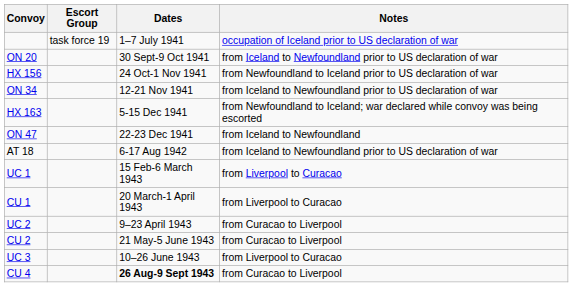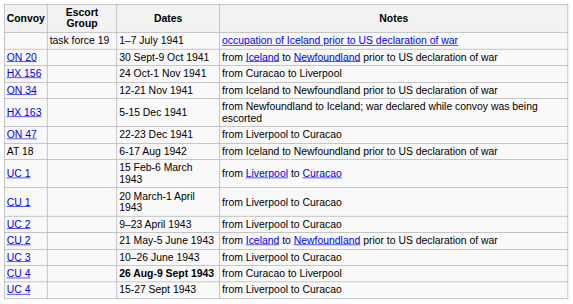 <table class="wikitable">
 <tr>
 <th>Convoy</th>
 <th>Escort Group</th>
 <th>Dates</th>
 <th>Notes</th>
 </tr>
 <tr>
 <td></td>
 <td>task force 19</td>
 <td>1–7 July 1941</td>
 <td><a href='#'>occupation of Iceland prior to US declaration of war</a></td>
 </tr>
 <tr>
 <td><a href='#'>ON 20</a></td>
 <td></td>
 <td>30 Sept-9 Oct 1941</td>
 <td>from <a href='#'>Iceland</a> to <a href='#'>Newfoundland</a> prior to US declaration of war</td>
 </tr>
 <tr>
 <td><a href='#'>HX 156</a></td>
 <td></td>
 <td>24 Oct-1 Nov 1941</td>
-<td>from Newfoundland to Iceland prior to US declaration of war</td>
+<td>from Curacao to Liverpool</td>
 </tr>
 <tr>
 <td><a href='#'>ON 34</a></td>
 <td></td>
 <td>12-21 Nov 1941</td>
 <td>from Iceland to Newfoundland prior to US declaration of war</td>
 </tr>
 <tr>
 <td><a href='#'>HX 163</a></td>
 <td></td>
 <td>5-15 Dec 1941</td>
 <td>from Newfoundland to Iceland; war declared while convoy was being escorted</td>
 </tr>
 <tr>
 <td><a href='#'>ON 47</a></td>
 <td></td>
 <td>22-23 Dec 1941</td>
-<td>from Iceland to Newfoundland</td>
+<td>from Liverpool to Curacao</td>
 </tr>
 <tr>
 <td>AT 18</td>
 <td></td>
 <td>6-17 Aug 1942</td>
 <td>from Iceland to Newfoundland prior to US declaration of war</td>
 </tr>
 <tr>
 <td><a href='#'>UC 1</a></td>
 <td></td>
 <td>15 Feb-6 March 1943</td>
 <td>from <a href='#'>Liverpool</a> to <a href='#'>Curacao</a></td>
 </tr>
 <tr>
 <td><a href='#'>CU 1</a></td>
 <td></td>
 <td>20 March-1 April 1943</td>
 <td>from Liverpool to Curacao</td>
 </tr>
 <tr>
 <td><a href='#'>UC 2</a></td>
 <td></td>
 <td>9–23 April 1943</td>
-<td>from Curacao to Liverpool</td>
+<td>from Liverpool to Curacao</td>
 </tr>
 <tr>
 <td><a href='#'>CU 2</a></td>
 <td></td>
 <td>21 May-5 June 1943</td>
-<td>from Curacao to Liverpool</td>
+<td>from <a href='#'>Iceland</a> to <a href='#'>Newfoundland</a> prior to US declaration of war</td>
 </tr>
 <tr>
 <td><a href='#'>UC 3</a></td>
 <td></td>
 <td>10–26 June 1943</td>
 <td>from Liverpool to Curacao</td>
 </tr>
 <tr>
 <td><a href='#'>CU 4</a></td>
 <td></td>
 <td><strong>26 Aug-9 Sept 1943</strong></td>
 <td>from Curacao to Liverpool</td>
 </tr>
+<tr>
+<td><a href='#'>UC 4</a></td>
+<td></td>
+<td>15-27 Sept 1943</td>
+<td>from Liverpool to Curacao</td>
+</tr>
 </table>
